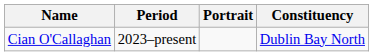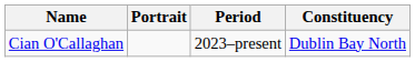 <table class="wikitable">
 <tr>
 <th>Name</th>
+<th>Portrait</th>
 <th>Period</th>
-<th>Portrait</th>
 <th>Constituency</th>
 </tr>
 <tr>
 <td><a href='#'>Cian O'Callaghan</a></td>
+<td></td>
 <td>2023–present</td>
-<td></td>
 <td><a href='#'>Dublin Bay North</a></td>
 </tr>
 </table>
